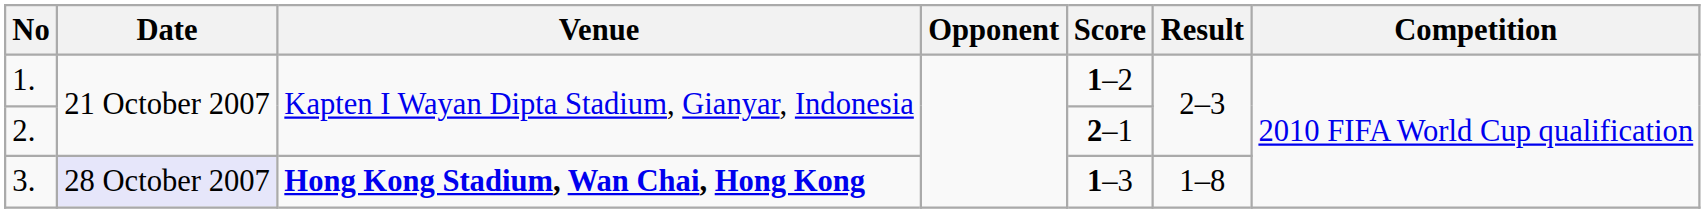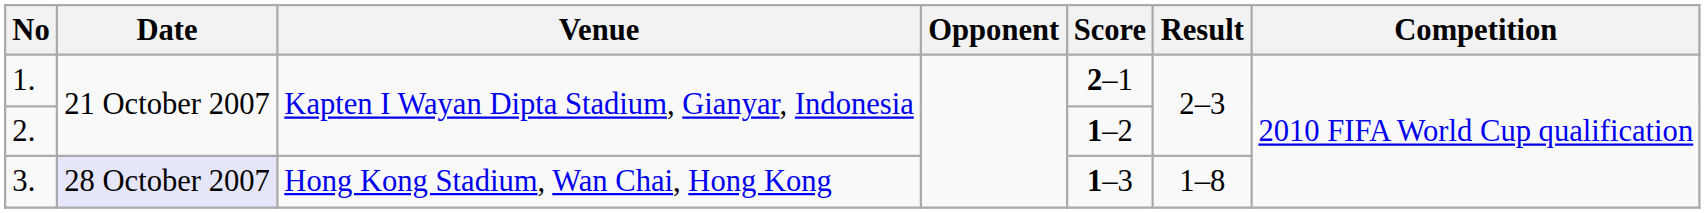 <table class="wikitable" style="font-size:85%;">
 <tr>
 <th>No</th>
 <th>Date</th>
 <th>Venue</th>
 <th>Opponent</th>
 <th>Score</th>
 <th>Result</th>
 <th>Competition</th>
 </tr>
 <tr>
 <td>1.</td>
 <td rowspan="2">21 October 2007</td>
 <td rowspan="2"><a href='#'>Kapten I Wayan Dipta Stadium</a>, <a href='#'>Gianyar</a>, <a href='#'>Indonesia</a></td>
 <td rowspan="3"></td>
-<td align=center><strong>1</strong>–2</td>
+<td align=center><strong>2</strong>–1</td>
 <td rowspan="2" style="text-align:center">2–3</td>
 <td rowspan="3"><a href='#'>2010 FIFA World Cup qualification</a></td>
 </tr>
 <tr>
 <td>2.</td>
-<td align=center><strong>2</strong>–1</td>
+<td align=center><strong>1</strong>–2</td>
 </tr>
 <tr>
 <td>3.</td>
 <td style="background: lavender;">28 October 2007</td>
-<td><strong><a href='#'>Hong Kong Stadium</a>, <a href='#'>Wan Chai</a>, <a href='#'>Hong Kong</a></strong></td>
+<td><a href='#'>Hong Kong Stadium</a>, <a href='#'>Wan Chai</a>, <a href='#'>Hong Kong</a></td>
 <td align="center"><strong>1</strong>–3</td>
 <td align=center>1–8</td>
 </tr>
 </table>
